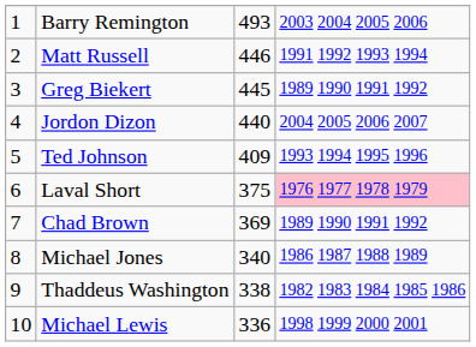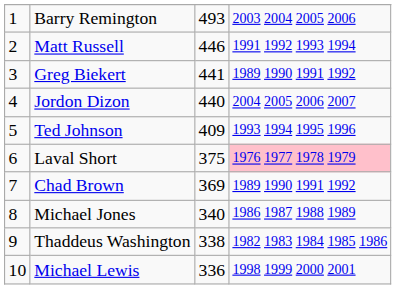 <table class="wikitable">
 <tr>
 </tr>
 <tr>
 <td>1</td>
 <td>Barry Remington</td>
 <td>493</td>
 <td style="font-size:80%;"><a href='#'>2003</a> <a href='#'>2004</a> <a href='#'>2005</a> <a href='#'>2006</a></td>
 </tr>
 <tr>
 <td>2</td>
 <td><a href='#'>Matt Russell</a></td>
 <td>446</td>
 <td style="font-size:80%;"><a href='#'>1991</a> <a href='#'>1992</a> <a href='#'>1993</a> <a href='#'>1994</a></td>
 </tr>
 <tr>
 <td>3</td>
 <td><a href='#'>Greg Biekert</a></td>
-<td>445</td>
+<td>441</td>
 <td style="font-size:80%;"><a href='#'>1989</a> <a href='#'>1990</a> <a href='#'>1991</a> <a href='#'>1992</a></td>
 </tr>
 <tr>
 <td>4</td>
 <td><a href='#'>Jordon Dizon</a></td>
 <td>440</td>
 <td style="font-size:80%;"><a href='#'>2004</a> <a href='#'>2005</a> <a href='#'>2006</a> <a href='#'>2007</a></td>
 </tr>
 <tr>
 <td>5</td>
 <td><a href='#'>Ted Johnson</a></td>
 <td>409</td>
 <td style="font-size:80%;"><a href='#'>1993</a> <a href='#'>1994</a> <a href='#'>1995</a> <a href='#'>1996</a></td>
 </tr>
 <tr>
 <td>6</td>
 <td>Laval Short</td>
 <td>375</td>
 <td style="background: pink; font-size:80%;"><a href='#'>1976</a> <a href='#'>1977</a> <a href='#'>1978</a> <a href='#'>1979</a></td>
 </tr>
 <tr>
 <td>7</td>
 <td><a href='#'>Chad Brown</a></td>
 <td>369</td>
 <td style="font-size:80%;"><a href='#'>1989</a> <a href='#'>1990</a> <a href='#'>1991</a> <a href='#'>1992</a></td>
 </tr>
 <tr>
 <td>8</td>
 <td>Michael Jones</td>
 <td>340</td>
 <td style="font-size:80%;"><a href='#'>1986</a> <a href='#'>1987</a> <a href='#'>1988</a> <a href='#'>1989</a></td>
 </tr>
 <tr>
 <td>9</td>
 <td>Thaddeus Washington</td>
 <td>338</td>
 <td style="font-size:80%;"><a href='#'>1982</a> <a href='#'>1983</a> <a href='#'>1984</a> <a href='#'>1985</a> <a href='#'>1986</a></td>
 </tr>
 <tr>
 <td>10</td>
 <td><a href='#'>Michael Lewis</a></td>
 <td>336</td>
 <td style="font-size:80%;"><a href='#'>1998</a> <a href='#'>1999</a> <a href='#'>2000</a> <a href='#'>2001</a></td>
 </tr>
 </table>
